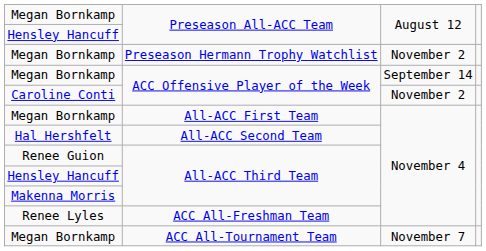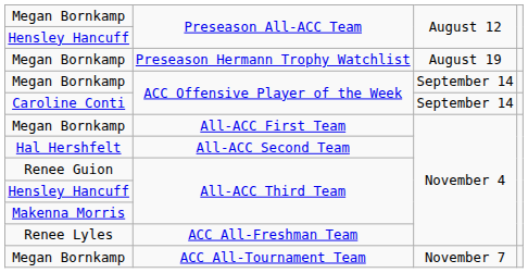 <table class="wikitable sortable" style="text-align: center">
 <tr>
 <td>Megan Bornkamp</td>
 <td rowspan=2><a href='#'>Preseason All-ACC Team</a></td>
 <td rowspan=2>August 12</td>
 <td rowspan=2></td>
 </tr>
 <tr>
 <td><a href='#'>Hensley Hancuff</a></td>
 </tr>
 <tr>
 <td>Megan Bornkamp</td>
 <td><a href='#'>Preseason Hermann Trophy Watchlist</a></td>
-<td>November 2</td>
+<td>August 19</td>
 <td></td>
 </tr>
 <tr>
 <td>Megan Bornkamp</td>
 <td rowspan=2><a href='#'>ACC Offensive Player of the Week</a></td>
 <td>September 14</td>
 <td></td>
 </tr>
 <tr>
 <td><a href='#'>Caroline Conti</a></td>
-<td>November 2</td>
+<td>September 14</td>
 <td></td>
 </tr>
 <tr>
 <td>Megan Bornkamp</td>
 <td><a href='#'>All-ACC First Team</a></td>
 <td rowspan=6>November 4</td>
 <td rowspan=6></td>
 </tr>
 <tr>
 <td><a href='#'>Hal Hershfelt</a></td>
 <td><a href='#'>All-ACC Second Team</a></td>
 </tr>
 <tr>
 <td>Renee Guion</td>
 <td rowspan=3><a href='#'>All-ACC Third Team</a></td>
 </tr>
 <tr>
 <td><a href='#'>Hensley Hancuff</a></td>
 </tr>
 <tr>
 <td><a href='#'>Makenna Morris</a></td>
 </tr>
 <tr>
 <td>Renee Lyles</td>
 <td><a href='#'>ACC All-Freshman Team</a></td>
 </tr>
 <tr>
 <td>Megan Bornkamp</td>
 <td><a href='#'>ACC All-Tournament Team</a></td>
 <td>November 7</td>
 <td></td>
 </tr>
 </table>
